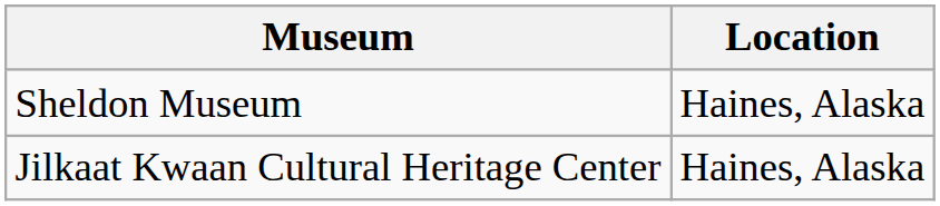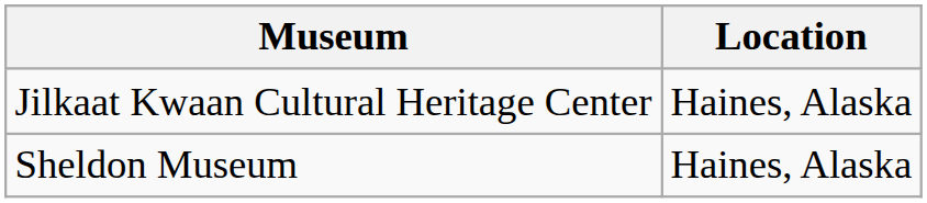 <table class="wikitable">
 <tr>
 <th>Museum</th>
 <th>Location</th>
 </tr>
 <tr>
+<td>Jilkaat Kwaan Cultural Heritage Center</td>
+<td>Haines, Alaska</td>
+</tr>
+<tr>
 <td>Sheldon Museum</td>
 <td>Haines, Alaska</td>
 </tr>
-<tr>
-<td>Jilkaat Kwaan Cultural Heritage Center</td>
-<td>Haines, Alaska</td>
-</tr>
 </table>
